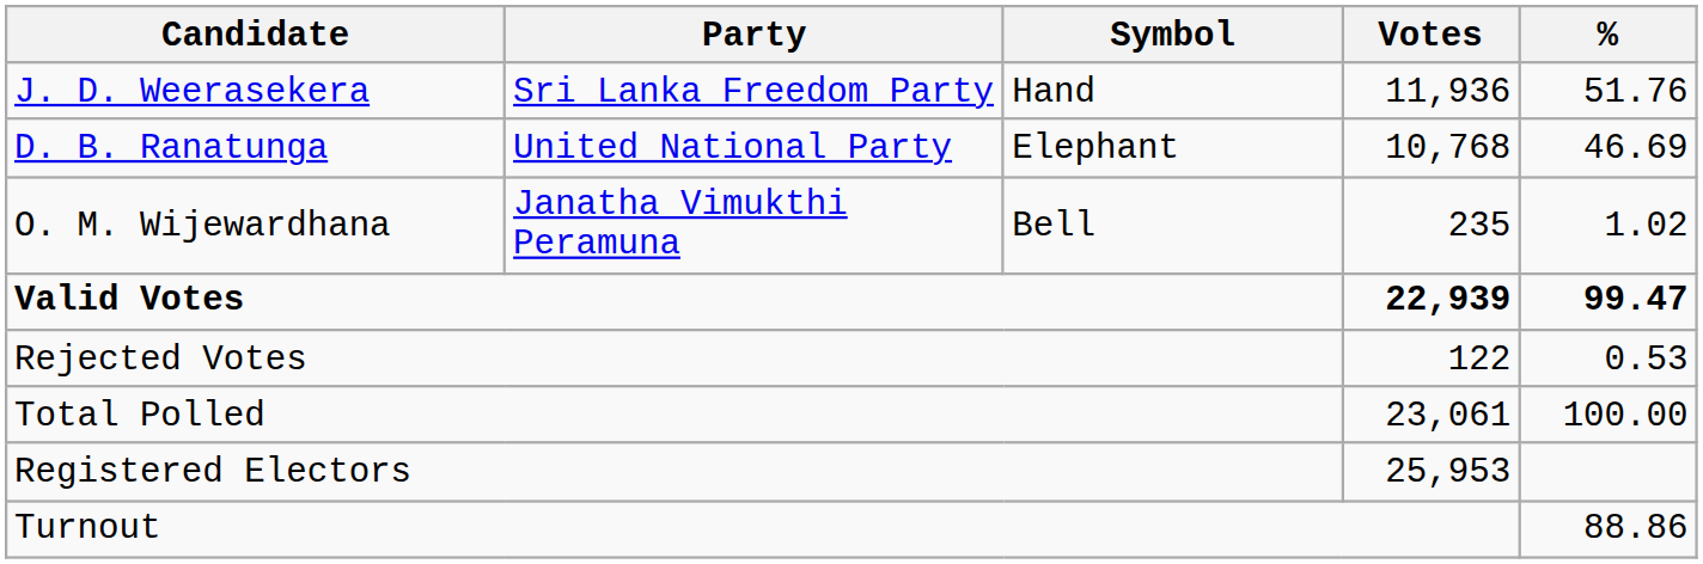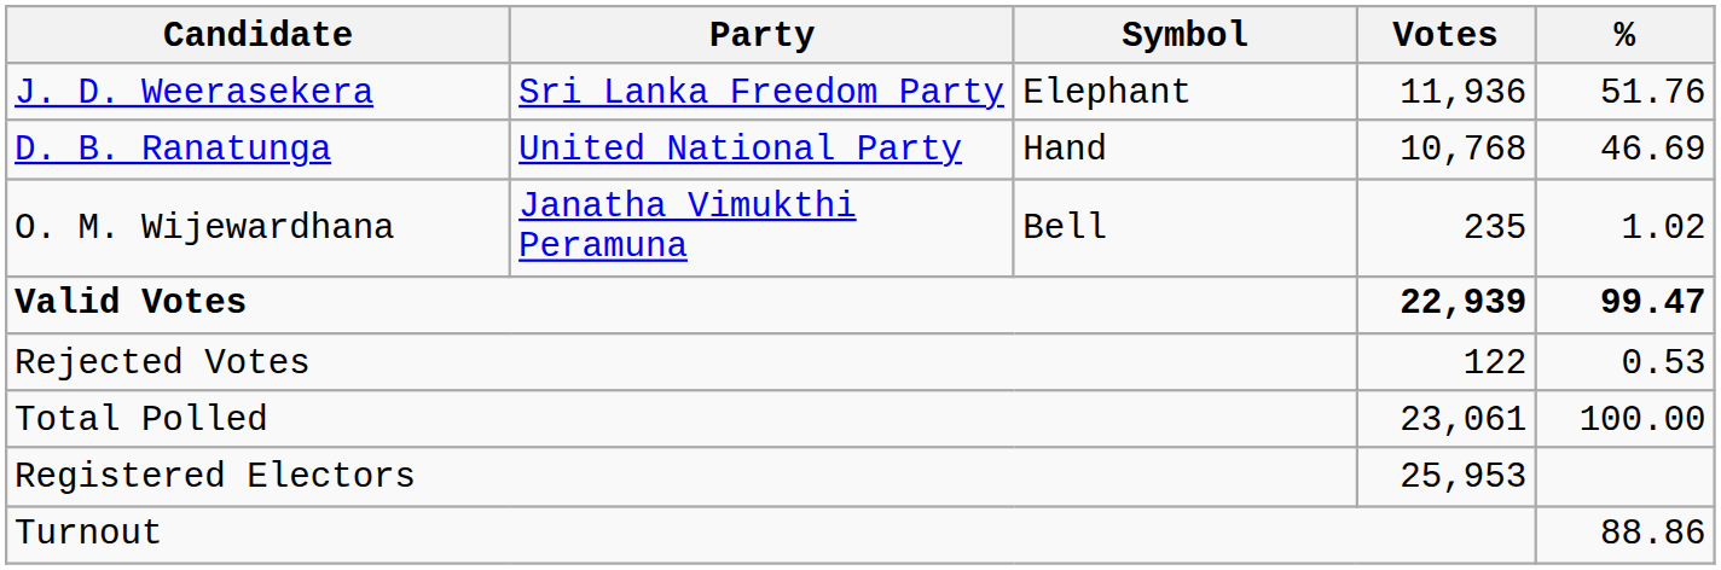 <table class="wikitable" border="1" style="text-align:right;">
 <tr>
 <th align=left width="180">Candidate</th>
 <th align=left width="180">Party</th>
 <th align=left width="120">Symbol</th>
 <th align=left width="60">Votes</th>
 <th align=left width="60">%</th>
 </tr>
 <tr>
 <td align=left><a href='#'>J. D. Weerasekera</a></td>
 <td align=left><a href='#'>Sri Lanka Freedom Party</a></td>
-<td align=left>Hand</td>
+<td align=left>Elephant</td>
 <td align=right>11,936</td>
 <td align=right>51.76</td>
 </tr>
 <tr>
 <td align=left><a href='#'>D. B. Ranatunga</a></td>
 <td align=left><a href='#'>United National Party</a></td>
-<td align=left>Elephant</td>
+<td align=left>Hand</td>
 <td align=right>10,768</td>
 <td align=right>46.69</td>
 </tr>
 <tr>
 <td align=left>O. M. Wijewardhana</td>
 <td align=left><a href='#'>Janatha Vimukthi Peramuna</a></td>
 <td align=left>Bell</td>
 <td align=right>235</td>
 <td align=right>1.02</td>
 </tr>
 <tr>
 <td align=left colspan=3><strong>Valid Votes</strong></td>
 <td align=right><strong>22,939 </strong></td>
 <td align=right><strong>99.47</strong></td>
 </tr>
 <tr>
 <td align=left colspan=3>Rejected Votes</td>
 <td align=right>122</td>
 <td align=right>0.53</td>
 </tr>
 <tr>
 <td align=left colspan=3>Total Polled</td>
 <td align=right>23,061</td>
 <td align=right>100.00</td>
 </tr>
 <tr>
 <td align=left colspan=3>Registered Electors</td>
 <td align=right>25,953</td>
 <td></td>
 </tr>
 <tr>
 <td align=left colspan=4>Turnout</td>
 <td align=right>88.86</td>
 </tr>
 </table>
